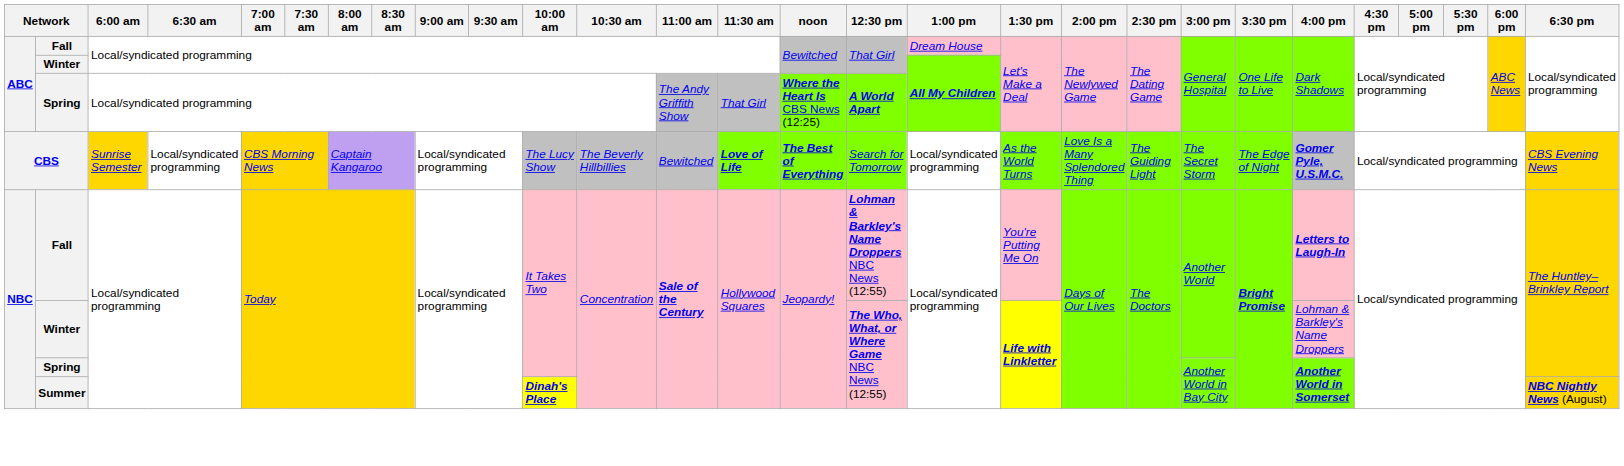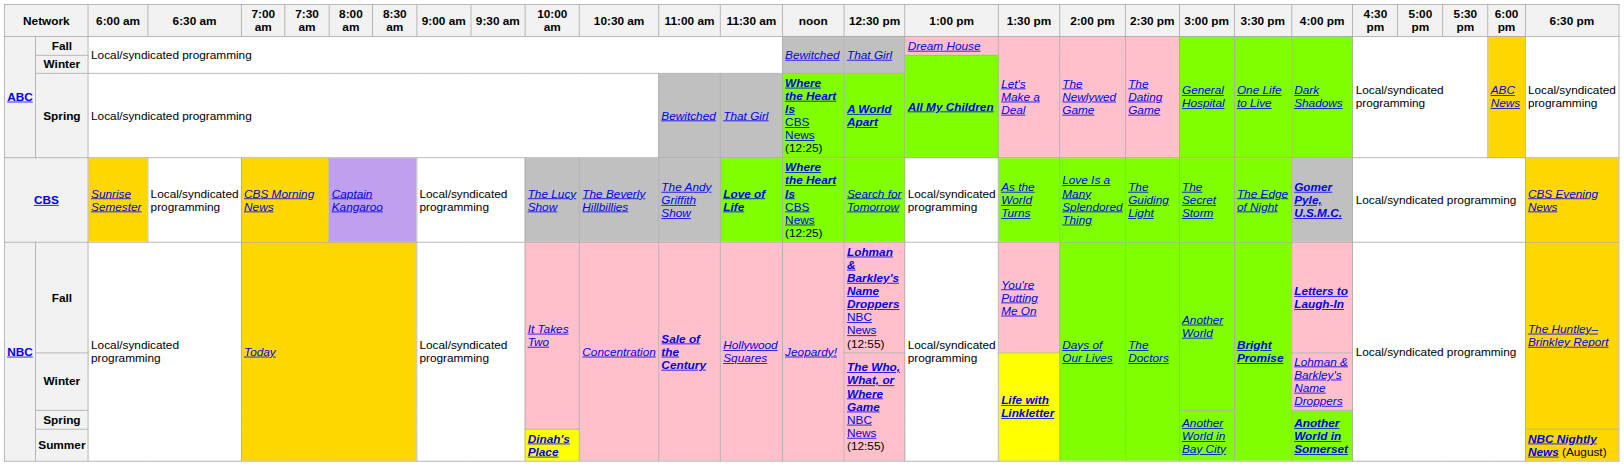 <table class=wikitable style="font-size:90%">
 <tr>
 <th width="1.5%" bgcolor="#C0C0C0" colspan="2">Network</th>
 <th width="4%" bgcolor="#C0C0C0">6:00 am</th>
 <th width="4%" bgcolor="#C0C0C0">6:30 am</th>
 <th width="4%" bgcolor="#C0C0C0">7:00 am</th>
 <th width="4%" bgcolor="#C0C0C0">7:30 am</th>
 <th width="4%" bgcolor="#C0C0C0">8:00 am</th>
 <th width="4%" bgcolor="#C0C0C0">8:30 am</th>
 <th width="4%" bgcolor="#C0C0C0">9:00 am</th>
 <th width="4%" bgcolor="#C0C0C0">9:30 am</th>
 <th width="4%" bgcolor="#C0C0C0">10:00 am</th>
 <th width="4%" bgcolor="#C0C0C0">10:30 am</th>
 <th width="4%" bgcolor="#C0C0C0">11:00 am</th>
 <th width="4%" bgcolor="#C0C0C0">11:30 am</th>
 <th width="4%" bgcolor="#C0C0C0">noon</th>
 <th width="4%" bgcolor="#C0C0C0">12:30 pm</th>
 <th width="4%" bgcolor="#C0C0C0">1:00 pm</th>
 <th width="4%" bgcolor="#C0C0C0">1:30 pm</th>
 <th width="4%" bgcolor="#C0C0C0">2:00 pm</th>
 <th width="4%" bgcolor="#C0C0C0">2:30 pm</th>
 <th width="4%" bgcolor="#C0C0C0">3:00 pm</th>
 <th width="4%" bgcolor="#C0C0C0">3:30 pm</th>
 <th width="4%" bgcolor="#C0C0C0">4:00 pm</th>
 <th width="4%" bgcolor="#C0C0C0">4:30 pm</th>
 <th width="4%" bgcolor="#C0C0C0">5:00 pm</th>
 <th width="4%" bgcolor="#C0C0C0">5:30 pm</th>
 <th width="4%" bgcolor="#C0C0C0">6:00 pm</th>
 <th width="4%" bgcolor="#C0C0C0">6:30 pm</th>
 </tr>
 <tr>
 <th bgcolor="#C0C0C0"rowspan="3"><a href='#'>ABC</a></th>
 <th>Fall</th>
 <td bgcolor="white"rowspan="2"colspan="12">Local/syndicated programming</td>
 <td bgcolor="C0C0C0"rowspan="2"><em><a href='#'>Bewitched</a></em></td>
 <td bgcolor="C0C0C0"rowspan="2"><em><a href='#'>That Girl</a></em></td>
 <td bgcolor="pink"rowspan="1"><em><a href='#'>Dream House</a></em></td>
 <td bgcolor="pink"rowspan="3"><em><a href='#'>Let's Make a Deal</a></em></td>
 <td bgcolor="pink"rowspan="3"><em><a href='#'>The Newlywed Game</a></em></td>
 <td bgcolor="pink"rowspan="3"><em><a href='#'>The Dating Game</a></em></td>
 <td bgcolor="chartreuse"rowspan="3"><em><a href='#'>General Hospital</a></em></td>
 <td bgcolor="chartreuse"rowspan="3"><em><a href='#'>One Life to Live</a></em></td>
 <td bgcolor="chartreuse"rowspan="3"><em><a href='#'>Dark Shadows</a></em></td>
 <td colspan="3" rowspan="3" bgcolor="white">Local/syndicated programming</td>
 <td bgcolor="gold"rowspan="3"><em><a href='#'>ABC News</a></em></td>
 <td rowspan="3" bgcolor="white">Local/syndicated programming</td>
 </tr>
 <tr>
 <th>Winter</th>
 <td bgcolor="chartreuse"rowspan="2"><strong><em><a href='#'>All My Children</a></em></strong></td>
 </tr>
 <tr>
 <th>Spring</th>
 <td colspan="10" bgcolor="white">Local/syndicated programming</td>
-<td bgcolor="C0C0C0"><em><a href='#'>The Andy Griffith Show</a></em></td>
+<td bgcolor="C0C0C0"><em><a href='#'>Bewitched</a></em></td>
 <td bgcolor="C0C0C0"><em><a href='#'>That Girl</a></em></td>
 <td bgcolor="chartreuse"><strong><em><a href='#'>Where the Heart Is</a></em></strong><br><a href='#'>CBS News</a> (12:25)</td>
 <td bgcolor="chartreuse"><strong><em><a href='#'>A World Apart</a></em></strong></td>
 </tr>
 <tr>
 <th bgcolor="#C0C0C0"colspan="2"><a href='#'>CBS</a></th>
 <td bgcolor="gold"><em><a href='#'>Sunrise Semester</a></em></td>
 <td bgcolor="white">Local/syndicated programming</td>
 <td bgcolor="gold" colspan="2"><em><a href='#'>CBS Morning News</a></em></td>
 <td bgcolor="bf9fef" colspan="2"><em><a href='#'>Captain Kangaroo</a></em></td>
 <td bgcolor="white" colspan="2">Local/syndicated programming</td>
 <td bgcolor="C0C0C0"><em><a href='#'>The Lucy Show</a></em></td>
 <td bgcolor="C0C0C0"><em><a href='#'>The Beverly Hillbillies</a></em></td>
-<td bgcolor="C0C0C0"><em><a href='#'>Bewitched</a></em></td>
+<td bgcolor="C0C0C0"><em><a href='#'>The Andy Griffith Show</a></em></td>
 <td bgcolor="chartreuse"><strong><em><a href='#'>Love of Life</a></em></strong></td>
-<td bgcolor="chartreuse"><strong><em><a href='#'>The Best of Everything</a></em></strong></td>
+<td bgcolor="chartreuse"><strong><em><a href='#'>Where the Heart Is</a></em></strong><br><a href='#'>CBS News</a> (12:25)</td>
 <td bgcolor="chartreuse"><em><a href='#'>Search for Tomorrow</a></em></td>
 <td bgcolor="white">Local/syndicated programming</td>
 <td bgcolor="chartreuse"><em><a href='#'>As the World Turns</a></em></td>
 <td bgcolor="chartreuse"><em><a href='#'>Love Is a Many Splendored Thing</a></em></td>
 <td bgcolor="chartreuse"><em><a href='#'>The Guiding Light</a></em></td>
 <td bgcolor="chartreuse"><em><a href='#'>The Secret Storm</a></em></td>
 <td bgcolor="chartreuse"><em><a href='#'>The Edge of Night</a></em></td>
 <td bgcolor="C0C0C0"><strong><em><a href='#'>Gomer Pyle, U.S.M.C.</a></em></strong></td>
 <td bgcolor="white"colspan="4">Local/syndicated programming</td>
 <td bgcolor="gold"><em><a href='#'>CBS Evening News</a></em></td>
 </tr>
 <tr>
 <th bgcolor="#C0C0C0"rowspan="4"><a href='#'>NBC</a></th>
 <th>Fall</th>
 <td bgcolor="white" rowspan="4"colspan="2">Local/syndicated programming</td>
 <td bgcolor="gold" rowspan="4"colspan="4"><em><a href='#'>Today</a></em></td>
 <td bgcolor="white" rowspan="4"colspan="2">Local/syndicated programming</td>
 <td bgcolor="pink"rowspan="3"><em><a href='#'>It Takes Two</a></em></td>
 <td bgcolor="pink"rowspan="4"><em><a href='#'>Concentration</a></em></td>
 <td bgcolor="pink"rowspan="4"><strong><em><a href='#'>Sale of the Century</a></em></strong></td>
 <td bgcolor="pink"rowspan="4"><em><a href='#'>Hollywood Squares</a></em></td>
 <td bgcolor="pink"rowspan="4"><em><a href='#'>Jeopardy!</a></em></td>
 <td bgcolor="pink"rowspan="1"><strong><em><a href='#'>Lohman & Barkley's Name Droppers</a></em></strong><br><a href='#'>NBC News</a> (12:55)</td>
 <td rowspan="4" bgcolor="white">Local/syndicated programming</td>
 <td bgcolor="pink"rowspan="1"><em><a href='#'>You're Putting Me On</a></em></td>
 <td bgcolor="chartreuse"rowspan="4"><em><a href='#'>Days of Our Lives</a></em></td>
 <td bgcolor="chartreuse"rowspan="4"><em><a href='#'>The Doctors</a></em></td>
 <td bgcolor="chartreuse"rowspan="2"><em><a href='#'>Another World</a></em></td>
 <td bgcolor="chartreuse"rowspan="4"><strong><em><a href='#'>Bright Promise</a></em></strong></td>
 <td bgcolor="pink"><strong><em><a href='#'>Letters to Laugh-In</a></em></strong></td>
 <td bgcolor="white" rowspan="4"colspan="4">Local/syndicated programming</td>
 <td bgcolor="gold"rowspan="3"><em><a href='#'>The Huntley–Brinkley Report</a></em></td>
 </tr>
 <tr>
 <th>Winter</th>
 <td bgcolor="pink"rowspan="3"><strong><em><a href='#'>The Who, What, or Where Game</a></em></strong><br><a href='#'>NBC News</a> (12:55)</td>
 <td bgcolor="yellow"rowspan="3"><strong><em><a href='#'>Life with Linkletter</a></em></strong></td>
 <td bgcolor="pink"><em><a href='#'>Lohman & Barkley's Name Droppers</a></em></td>
 </tr>
 <tr>
 <th>Spring</th>
 <td bgcolor="chartreuse"rowspan="2"><em><a href='#'>Another World in Bay City</a></em></td>
 <td bgcolor="chartreuse"rowspan="2"><strong><em><a href='#'>Another World in Somerset</a></em></strong></td>
 </tr>
 <tr>
 <th>Summer</th>
 <td bgcolor="yellow"><strong><em><a href='#'>Dinah's Place</a></em></strong></td>
 <td bgcolor="gold"><strong><em><a href='#'>NBC Nightly News</a></em></strong> (August)</td>
 </tr>
 </table>
